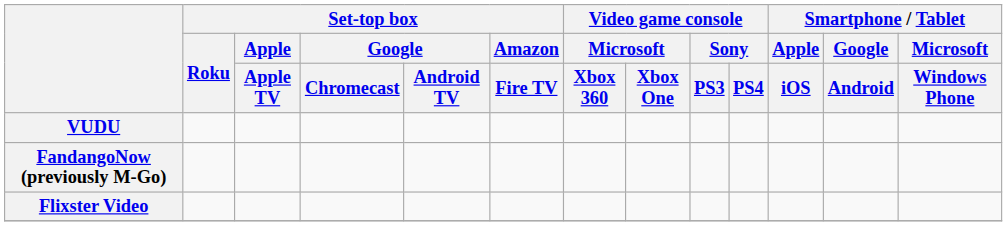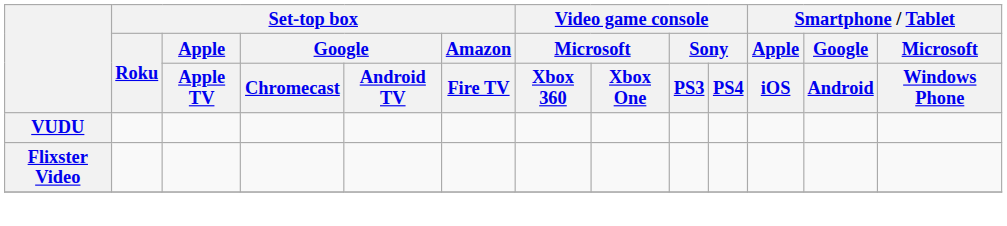 <table class="wikitable sortable">
 <tr>
 <th rowspan="3"></th>
 <th colspan="5"><a href='#'>Set-top box</a></th>
 <th colspan="4"><a href='#'>Video game console</a></th>
 <th colspan="3"><a href='#'>Smartphone</a> / <a href='#'>Tablet</a></th>
 </tr>
 <tr>
 <th rowspan="2"><a href='#'>Roku</a></th>
 <th><a href='#'>Apple</a></th>
 <th colspan="2"><a href='#'>Google</a></th>
 <th><a href='#'>Amazon</a></th>
 <th colspan="2"><a href='#'>Microsoft</a></th>
 <th colspan="2"><a href='#'>Sony</a></th>
 <th><a href='#'>Apple</a></th>
 <th><a href='#'>Google</a></th>
 <th><a href='#'>Microsoft</a></th>
 </tr>
 <tr>
 <th><a href='#'>Apple TV</a></th>
 <th><a href='#'>Chromecast</a></th>
 <th><a href='#'>Android TV</a></th>
 <th><a href='#'>Fire TV</a></th>
 <th><a href='#'>Xbox 360</a></th>
 <th><a href='#'>Xbox One</a></th>
 <th><a href='#'>PS3</a></th>
 <th><a href='#'>PS4</a></th>
 <th><a href='#'>iOS</a></th>
 <th><a href='#'>Android</a></th>
 <th><a href='#'>Windows Phone</a></th>
 </tr>
 <tr>
 <th><a href='#'>VUDU</a></th>
 <td></td>
 <td></td>
 <td></td>
 <td></td>
 <td></td>
 <td></td>
 <td></td>
 <td></td>
 <td></td>
 <td> </td>
 <td></td>
 <td></td>
 </tr>
 <tr>
-<th><a href='#'>FandangoNow</a> (previously M-Go)</th>
-<td></td>
-<td></td>
-<td></td>
-<td></td>
-<td></td>
-<td></td>
-<td></td>
-<td></td>
-<td></td>
-<td></td>
-<td></td>
-<td></td>
-</tr>
-<tr>
 <th><a href='#'>Flixster Video</a></th>
 <td></td>
 <td></td>
 <td></td>
 <td></td>
 <td></td>
 <td></td>
 <td></td>
 <td></td>
 <td></td>
 <td></td>
 <td></td>
 <td></td>
 </tr>
 <tr>
 </tr>
 </table>
